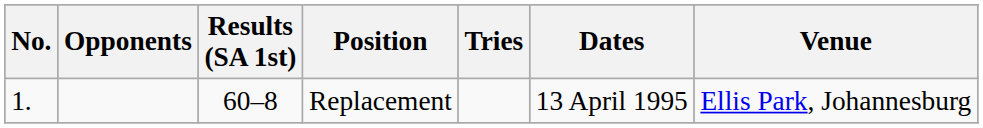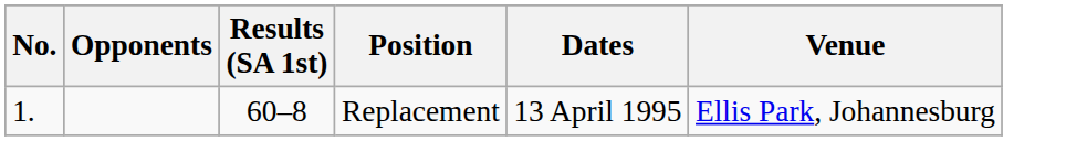 <table class="wikitable sortable">
 <tr>
 <th>No.</th>
 <th>Opponents</th>
 <th>Results<br>(SA 1st)</th>
 <th>Position</th>
-<th>Tries</th>
 <th>Dates</th>
 <th>Venue</th>
 </tr>
 <tr>
 <td>1.</td>
 <td></td>
 <td align="center">60–8</td>
 <td>Replacement</td>
-<td></td>
 <td>13 April 1995</td>
 <td><a href='#'>Ellis Park</a>, Johannesburg</td>
 </tr>
 </table>
